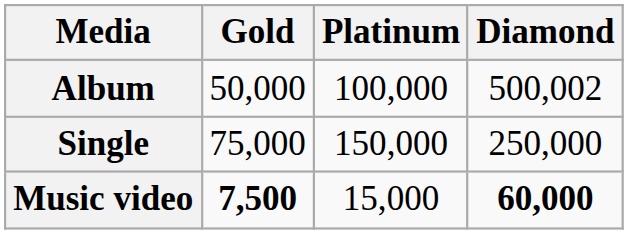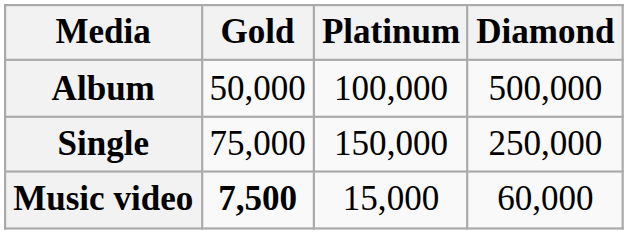 <table class="wikitable">
 <tr>
 <th style="text-align:center;">Media</th>
 <th style="text-align:center;">Gold</th>
 <th style="text-align:center;">Platinum</th>
 <th style="text-align:center;">Diamond</th>
 </tr>
 <tr>
 <th scope="row" style="text-align:center;">Album</th>
 <td style="text-align:center;">50,000</td>
 <td style="text-align:center;">100,000</td>
-<td style="text-align:center;">500,002</td>
+<td style="text-align:center;">500,000</td>
 </tr>
 <tr>
 <th scope="row" style="text-align:center;">Single</th>
 <td style="text-align:center;">75,000</td>
 <td style="text-align:center;">150,000</td>
 <td style="text-align:center;">250,000</td>
 </tr>
 <tr>
 <th scope="row" style="text-align:center;">Music video</th>
 <td style="text-align:center;"><strong>7,500</strong></td>
 <td style="text-align:center;">15,000</td>
-<td style="text-align:center;"><strong>60,000</strong></td>
+<td style="text-align:center;">60,000</td>
 </tr>
 </table>
